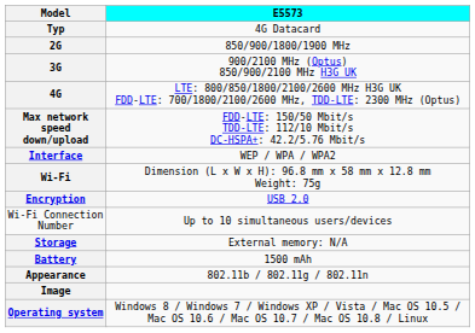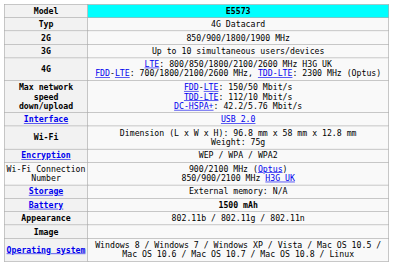 <table class="wikitable" style="text-align:center">
 <tr>
 <th colspan="2" style="background:#silver">Model</th>
 <th style="background:rgb(0%,100%,100%);">E5573</th>
 </tr>
 <tr>
 <th colspan="2" >Typ</th>
 <td>4G Datacard</td>
 </tr>
 <tr>
 <th colspan="2" >2G</th>
 <td colspan=2>850/900/1800/1900 MHz</td>
 </tr>
 <tr>
 <th colspan="2" >3G</th>
-<td>900/2100 MHz (<a href='#'>Optus</a>)<br>850/900/2100 MHz <a href='#'>H3G UK</a></td>
+<td>Up to 10 simultaneous users/devices</td>
 </tr>
 <tr>
 <th colspan="2" >4G</th>
 <td><a href='#'>LTE</a>: 800/850/1800/2100/2600 MHz H3G UK<br><a href='#'>FDD</a>-<a href='#'>LTE</a>: 700/1800/2100/2600 MHz, <a href='#'>TDD-LTE</a>: 2300 MHz (Optus)</td>
 </tr>
 <tr>
 <th colspan="2" >Max network speed<br>down/upload</th>
 <td style="text-align: center;"><a href='#'>FDD</a>-<a href='#'>LTE</a>: 150/50 Mbit/s<br><a href='#'>TDD-LTE</a>: 112/10 Mbit/s<br><a href='#'>DC-HSPA+</a>: 42.2/5.76 Mbit/s</td>
 </tr>
 <tr>
 <th colspan="2" ><a href='#'>Interface</a></th>
-<td>WEP / WPA / WPA2</td>
+<td><a href='#'>USB 2.0</a></td>
 </tr>
 <tr>
 <th colspan="2" >Wi-Fi</th>
 <td>Dimension (L x W x H): 96.8 mm x 58 mm x 12.8 mm<br>Weight: 75g</td>
 </tr>
 <tr>
 <th colspan="2" ><a href='#'>Encryption</a></th>
-<td><a href='#'>USB 2.0</a></td>
+<td>WEP / WPA / WPA2</td>
 </tr>
 <tr s>
 <td colspan="2" >Wi-Fi Connection Number</td>
-<td>Up to 10 simultaneous users/devices</td>
+<td>900/2100 MHz (<a href='#'>Optus</a>)<br>850/900/2100 MHz <a href='#'>H3G UK</a></td>
 </tr>
 <tr>
 <th colspan="2" ><a href='#'>Storage</a></th>
 <td>External memory: N/A</td>
 </tr>
 <tr>
 <th colspan="2" ><a href='#'>Battery</a></th>
-<td>1500 mAh</td>
+<td><strong>1500 mAh</strong></td>
 </tr>
 <tr>
 <th colspan="2" >Appearance</th>
 <td>802.11b / 802.11g / 802.11n</td>
 </tr>
 <tr>
 <th colspan="2" >Image</th>
 <td></td>
 </tr>
 <tr>
 <th colspan="2" ><a href='#'>Operating system</a></th>
 <td>Windows 8 / Windows 7 / Windows XP / Vista / Mac OS 10.5 / Mac OS 10.6 / Mac OS 10.7 / Mac OS 10.8 / Linux</td>
 </tr>
 </table>
